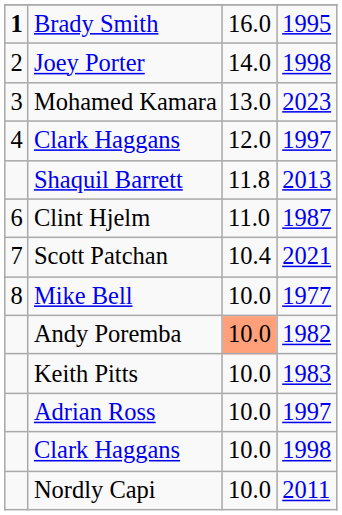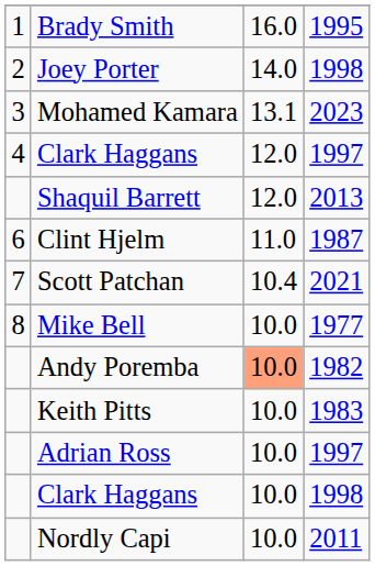 <table class="wikitable">
 <tr>
 </tr>
 <tr>
-<td><strong>1</strong></td>
+<td>1</td>
 <td><a href='#'>Brady Smith</a></td>
 <td>16.0</td>
 <td><a href='#'>1995</a></td>
 </tr>
 <tr>
 <td>2</td>
 <td><a href='#'>Joey Porter</a></td>
 <td>14.0</td>
 <td><a href='#'>1998</a></td>
 </tr>
 <tr>
 <td>3</td>
 <td>Mohamed Kamara</td>
-<td>13.0</td>
+<td>13.1</td>
 <td><a href='#'>2023</a></td>
 </tr>
 <tr>
 <td>4</td>
 <td><a href='#'>Clark Haggans</a></td>
 <td>12.0</td>
 <td><a href='#'>1997</a></td>
 </tr>
 <tr>
 <td></td>
 <td><a href='#'>Shaquil Barrett</a></td>
-<td>11.8</td>
+<td>12.0</td>
 <td><a href='#'>2013</a></td>
 </tr>
 <tr>
 <td>6</td>
 <td>Clint Hjelm</td>
 <td>11.0</td>
 <td><a href='#'>1987</a></td>
 </tr>
 <tr>
 <td>7</td>
 <td>Scott Patchan</td>
 <td>10.4</td>
 <td><a href='#'>2021</a></td>
 </tr>
 <tr>
 <td>8</td>
 <td><a href='#'>Mike Bell</a></td>
 <td>10.0</td>
 <td><a href='#'>1977</a></td>
 </tr>
 <tr>
 <td></td>
 <td>Andy Poremba</td>
 <td style="background: lightsalmon;">10.0</td>
 <td><a href='#'>1982</a></td>
 </tr>
 <tr>
 <td></td>
 <td>Keith Pitts</td>
 <td>10.0</td>
 <td><a href='#'>1983</a></td>
 </tr>
 <tr>
 <td></td>
 <td><a href='#'>Adrian Ross</a></td>
 <td>10.0</td>
 <td><a href='#'>1997</a></td>
 </tr>
 <tr>
 <td></td>
 <td><a href='#'>Clark Haggans</a></td>
 <td>10.0</td>
 <td><a href='#'>1998</a></td>
 </tr>
 <tr>
 <td></td>
 <td>Nordly Capi</td>
 <td>10.0</td>
 <td><a href='#'>2011</a></td>
 </tr>
 </table>
